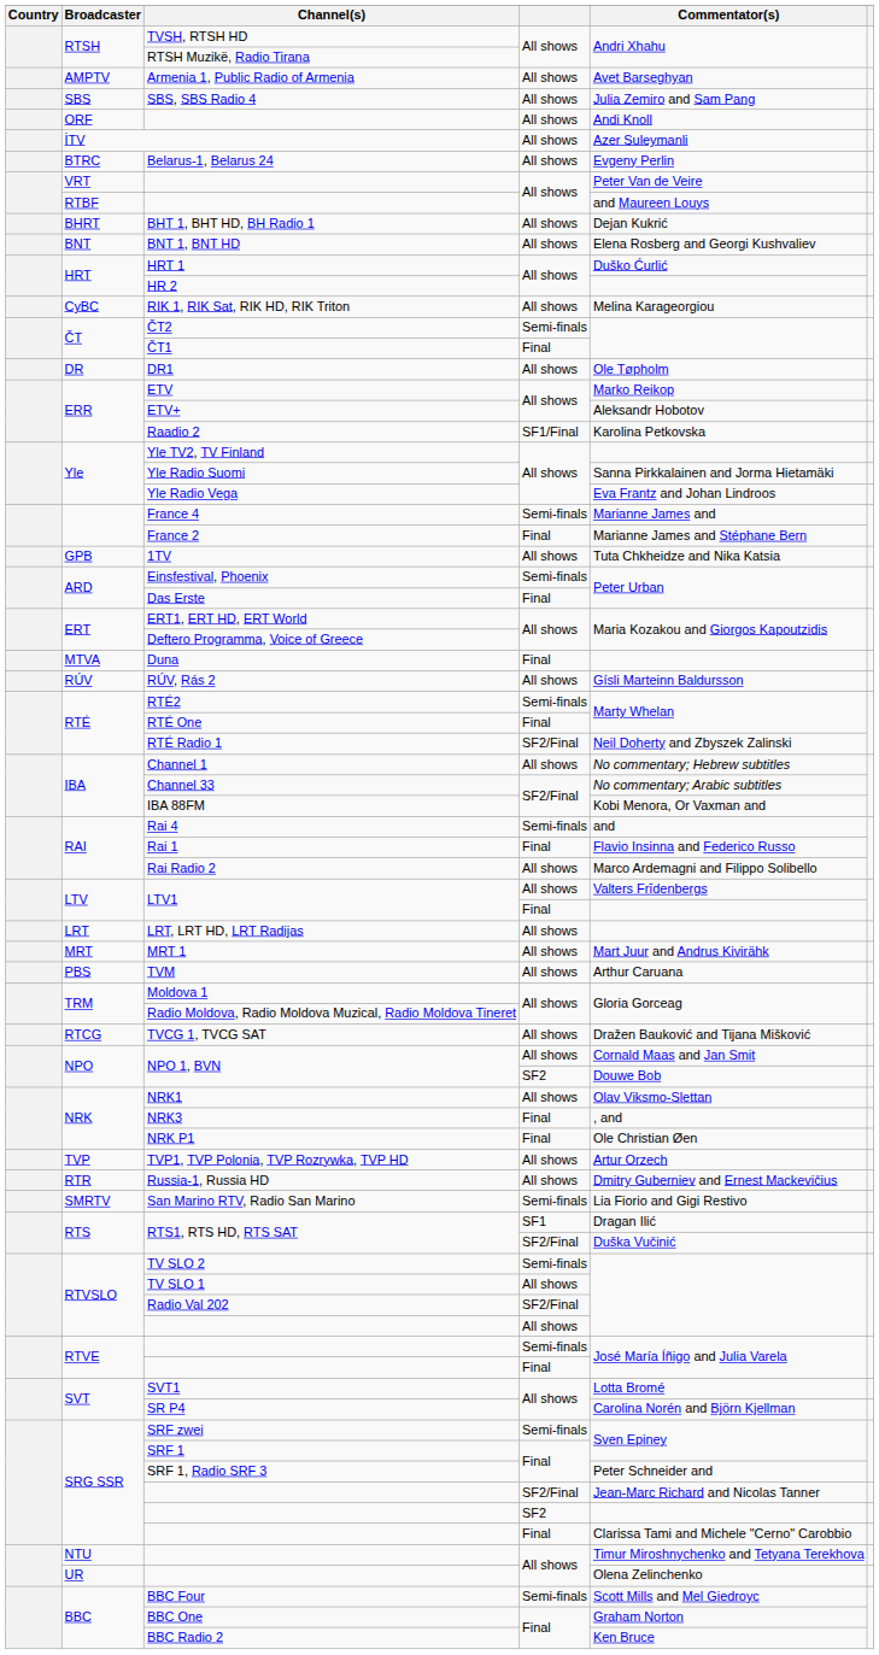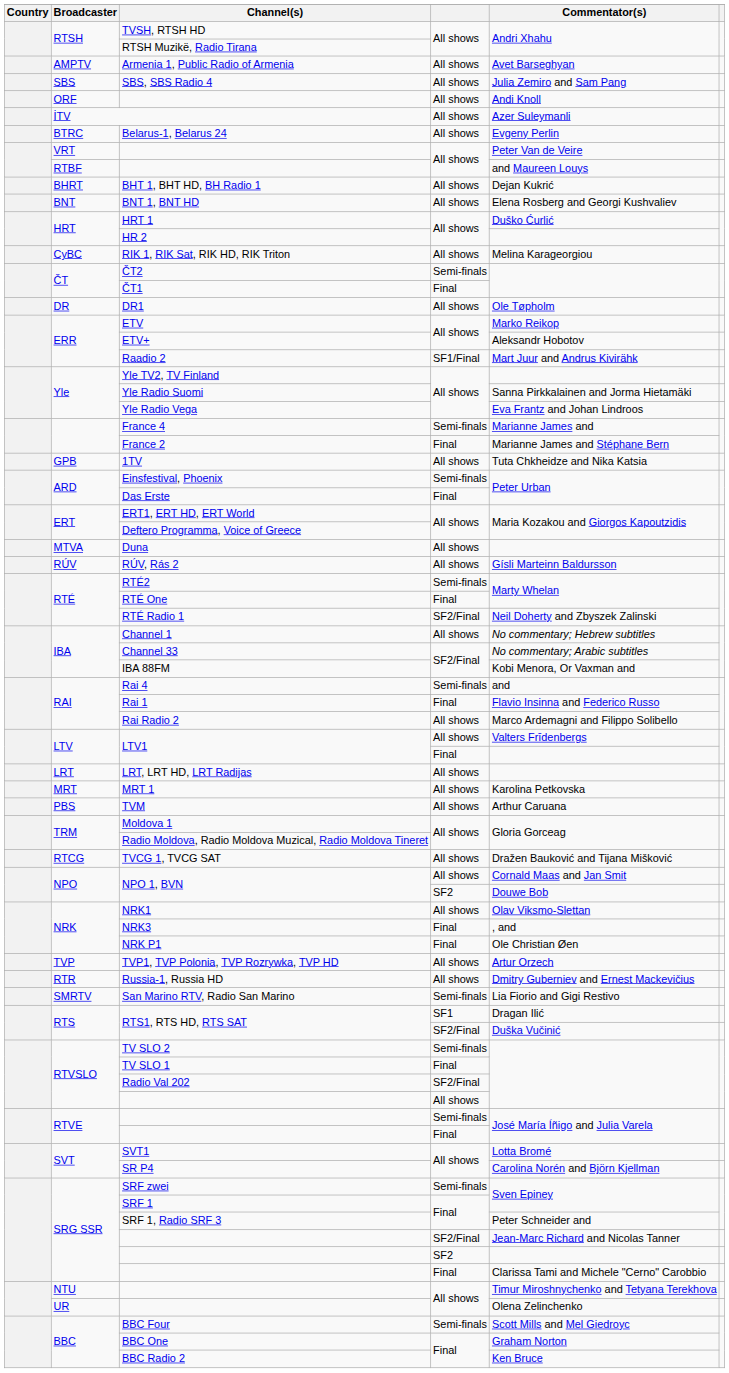 <table class="wikitable plainrowheaders">
 <tr>
 </tr>
 <tr>
 <th scope="col">Country</th>
 <th scope="col">Broadcaster</th>
 <th scope="col">Channel(s)</th>
 <th scope="col"></th>
 <th scope="col">Commentator(s)</th>
 <th scope="col"></th>
 </tr>
 <tr>
 <th scope="row" rowspan="2"></th>
 <td rowspan="2"><a href='#'>RTSH</a></td>
 <td><a href='#'>TVSH</a>, RTSH HD</td>
 <td rowspan="2">All shows</td>
 <td rowspan="2"><a href='#'>Andri Xhahu</a></td>
 <td rowspan="2"></td>
 </tr>
 <tr>
 <td>RTSH Muzikë, <a href='#'>Radio Tirana</a></td>
 </tr>
 <tr>
 <th scope="row"></th>
 <td><a href='#'>AMPTV</a></td>
 <td><a href='#'>Armenia 1</a>, <a href='#'>Public Radio of Armenia</a></td>
 <td>All shows</td>
 <td><a href='#'>Avet Barseghyan</a></td>
 <td></td>
 </tr>
 <tr>
 <th scope="row"></th>
 <td><a href='#'>SBS</a></td>
 <td><a href='#'>SBS</a>, <a href='#'>SBS Radio 4</a></td>
 <td>All shows</td>
 <td><a href='#'>Julia Zemiro</a> and <a href='#'>Sam Pang</a></td>
 <td></td>
 </tr>
 <tr>
 <th scope="row"></th>
 <td><a href='#'>ORF</a></td>
 <td></td>
 <td>All shows</td>
 <td><a href='#'>Andi Knoll</a></td>
 <td></td>
 </tr>
 <tr>
 <th scope="row"></th>
 <td colspan="2"><a href='#'>İTV</a></td>
 <td>All shows</td>
 <td><a href='#'>Azer Suleymanli</a></td>
 <td></td>
 </tr>
 <tr>
 <th scope="row"></th>
 <td><a href='#'>BTRC</a></td>
 <td><a href='#'>Belarus-1</a>, <a href='#'>Belarus 24</a></td>
 <td>All shows</td>
 <td><a href='#'>Evgeny Perlin</a></td>
 <td></td>
 </tr>
 <tr>
 <th scope="row" rowspan="2"></th>
 <td><a href='#'>VRT</a></td>
 <td></td>
 <td rowspan="2">All shows</td>
 <td><a href='#'>Peter Van de Veire</a></td>
 <td></td>
 </tr>
 <tr>
 <td><a href='#'>RTBF</a></td>
 <td></td>
 <td> and <a href='#'>Maureen Louys</a></td>
 <td></td>
 </tr>
 <tr>
 <th scope="row"></th>
 <td><a href='#'>BHRT</a></td>
 <td><a href='#'>BHT 1</a>, BHT HD, <a href='#'>BH Radio 1</a></td>
 <td>All shows</td>
 <td>Dejan Kukrić</td>
 <td></td>
 </tr>
 <tr>
 <th scope="row"></th>
 <td><a href='#'>BNT</a></td>
 <td><a href='#'>BNT 1</a>, <a href='#'>BNT HD</a></td>
 <td>All shows</td>
 <td>Elena Rosberg and Georgi Kushvaliev</td>
 <td></td>
 </tr>
 <tr>
 <th scope="row" rowspan="2"></th>
 <td rowspan="2"><a href='#'>HRT</a></td>
 <td><a href='#'>HRT 1</a></td>
 <td rowspan="2">All shows</td>
 <td><a href='#'>Duško Ćurlić</a></td>
 <td rowspan="2"></td>
 </tr>
 <tr>
 <td><a href='#'>HR 2</a></td>
 <td></td>
 </tr>
 <tr>
 <th scope="row"></th>
 <td><a href='#'>CyBC</a></td>
 <td><a href='#'>RIK 1</a>, <a href='#'>RIK Sat</a>, RIK HD, RIK Triton</td>
 <td>All shows</td>
 <td>Melina Karageorgiou</td>
 <td></td>
 </tr>
 <tr>
 <th scope="row" rowspan="2"></th>
 <td rowspan="2"><a href='#'>ČT</a></td>
 <td><a href='#'>ČT2</a></td>
 <td>Semi-finals</td>
 <td rowspan="2"></td>
 <td rowspan="2"></td>
 </tr>
 <tr>
 <td><a href='#'>ČT1</a></td>
 <td>Final</td>
 </tr>
 <tr>
 <th scope="row"></th>
 <td><a href='#'>DR</a></td>
 <td><a href='#'>DR1</a></td>
 <td>All shows</td>
 <td><a href='#'>Ole Tøpholm</a></td>
 <td></td>
 </tr>
 <tr>
 <th scope="row" rowspan="3"></th>
 <td rowspan="3"><a href='#'>ERR</a></td>
 <td><a href='#'>ETV</a></td>
 <td rowspan="2">All shows</td>
 <td><a href='#'>Marko Reikop</a></td>
 <td></td>
 </tr>
 <tr>
 <td><a href='#'>ETV+</a></td>
 <td>Aleksandr Hobotov</td>
 <td></td>
 </tr>
 <tr>
 <td><a href='#'>Raadio 2</a></td>
 <td>SF1/Final</td>
-<td>Karolina Petkovska</td>
+<td><a href='#'>Mart Juur</a> and <a href='#'>Andrus Kivirähk</a></td>
 <td></td>
 </tr>
 <tr>
 <th scope="row" rowspan="3"></th>
 <td rowspan="3"><a href='#'>Yle</a></td>
 <td><a href='#'>Yle TV2</a>, <a href='#'>TV Finland</a></td>
 <td rowspan="3">All shows</td>
 <td></td>
 <td></td>
 </tr>
 <tr>
 <td><a href='#'>Yle Radio Suomi</a></td>
 <td>Sanna Pirkkalainen and Jorma Hietamäki</td>
 <td></td>
 </tr>
 <tr>
 <td><a href='#'>Yle Radio Vega</a></td>
 <td><a href='#'>Eva Frantz</a> and Johan Lindroos</td>
 <td></td>
 </tr>
 <tr>
 <th scope="row" rowspan="2"></th>
 <td rowspan="2"></td>
 <td><a href='#'>France 4</a></td>
 <td>Semi-finals</td>
 <td><a href='#'>Marianne James</a> and </td>
 <td rowspan="2"></td>
 </tr>
 <tr>
 <td><a href='#'>France 2</a></td>
 <td>Final</td>
 <td>Marianne James and <a href='#'>Stéphane Bern</a></td>
 </tr>
 <tr>
 <th scope="row"></th>
 <td><a href='#'>GPB</a></td>
 <td><a href='#'>1TV</a></td>
 <td>All shows</td>
 <td>Tuta Chkheidze and Nika Katsia</td>
 <td></td>
 </tr>
 <tr>
 <th scope="row" rowspan="2"></th>
 <td rowspan="2"><a href='#'>ARD</a></td>
 <td><a href='#'>Einsfestival</a>, <a href='#'>Phoenix</a></td>
 <td>Semi-finals</td>
 <td rowspan="2"><a href='#'>Peter Urban</a></td>
 <td rowspan="2"></td>
 </tr>
 <tr>
 <td><a href='#'>Das Erste</a></td>
 <td>Final</td>
 </tr>
 <tr>
 <th scope="row" rowspan="2"></th>
 <td rowspan="2"><a href='#'>ERT</a></td>
 <td><a href='#'>ERT1</a>, <a href='#'>ERT HD</a>, <a href='#'>ERT World</a></td>
 <td rowspan="2">All shows</td>
 <td rowspan="2">Maria Kozakou and <a href='#'>Giorgos Kapoutzidis</a></td>
 <td rowspan="2"></td>
 </tr>
 <tr>
 <td><a href='#'>Deftero Programma</a>, <a href='#'>Voice of Greece</a></td>
 </tr>
 <tr>
 <th scope="row"></th>
 <td><a href='#'>MTVA</a></td>
 <td><a href='#'>Duna</a></td>
-<td>Final</td>
+<td>All shows</td>
 <td></td>
 <td></td>
 </tr>
 <tr>
 <th scope="row"></th>
 <td><a href='#'>RÚV</a></td>
 <td><a href='#'>RÚV</a>, <a href='#'>Rás 2</a></td>
 <td>All shows</td>
 <td><a href='#'>Gísli Marteinn Baldursson</a></td>
 <td></td>
 </tr>
 <tr>
 <th scope="row" rowspan="3"></th>
 <td rowspan="3"><a href='#'>RTÉ</a></td>
 <td><a href='#'>RTÉ2</a></td>
 <td>Semi-finals</td>
 <td rowspan="2"><a href='#'>Marty Whelan</a></td>
 <td rowspan="3"></td>
 </tr>
 <tr>
 <td><a href='#'>RTÉ One</a></td>
 <td>Final</td>
 </tr>
 <tr>
 <td><a href='#'>RTÉ Radio 1</a></td>
 <td>SF2/Final</td>
 <td><a href='#'>Neil Doherty</a> and Zbyszek Zalinski</td>
 </tr>
 <tr>
 <th scope="row" rowspan="3"></th>
 <td rowspan="3"><a href='#'>IBA</a></td>
 <td><a href='#'>Channel 1</a></td>
 <td>All shows</td>
 <td><em>No commentary; Hebrew subtitles</em></td>
 <td rowspan="3"></td>
 </tr>
 <tr>
 <td><a href='#'>Channel 33</a></td>
 <td rowspan="2">SF2/Final</td>
 <td><em>No commentary; Arabic subtitles</em></td>
 </tr>
 <tr>
 <td>IBA 88FM</td>
 <td>Kobi Menora, Or Vaxman and </td>
 </tr>
 <tr>
 <th scope="row" rowspan="3"></th>
 <td rowspan="3"><a href='#'>RAI</a></td>
 <td><a href='#'>Rai 4</a></td>
 <td>Semi-finals</td>
 <td> and </td>
 <td rowspan="3"></td>
 </tr>
 <tr>
 <td><a href='#'>Rai 1</a></td>
 <td>Final</td>
 <td><a href='#'>Flavio Insinna</a> and <a href='#'>Federico Russo</a></td>
 </tr>
 <tr>
 <td><a href='#'>Rai Radio 2</a></td>
 <td>All shows</td>
 <td>Marco Ardemagni and Filippo Solibello</td>
 </tr>
 <tr>
 <th scope="row" rowspan="2"></th>
 <td rowspan="2"><a href='#'>LTV</a></td>
 <td rowspan="2"><a href='#'>LTV1</a></td>
 <td>All shows</td>
 <td><a href='#'>Valters Frīdenbergs</a></td>
 <td rowspan="2"></td>
 </tr>
 <tr>
 <td>Final</td>
 <td></td>
 </tr>
 <tr>
 <th scope="row"></th>
 <td><a href='#'>LRT</a></td>
 <td><a href='#'>LRT</a>, LRT HD, <a href='#'>LRT Radijas</a></td>
 <td>All shows</td>
 <td></td>
 <td></td>
 </tr>
 <tr>
 <th scope="row"></th>
 <td><a href='#'>MRT</a></td>
 <td><a href='#'>MRT 1</a></td>
 <td>All shows</td>
-<td><a href='#'>Mart Juur</a> and <a href='#'>Andrus Kivirähk</a></td>
+<td>Karolina Petkovska</td>
 <td></td>
 </tr>
 <tr>
 <th scope="row"></th>
 <td><a href='#'>PBS</a></td>
 <td><a href='#'>TVM</a></td>
 <td>All shows</td>
 <td>Arthur Caruana</td>
 <td></td>
 </tr>
 <tr>
 <th scope="row" rowspan="2"></th>
 <td rowspan="2"><a href='#'>TRM</a></td>
 <td><a href='#'>Moldova 1</a></td>
 <td rowspan="2">All shows</td>
 <td rowspan="2">Gloria Gorceag</td>
 <td rowspan="2"></td>
 </tr>
 <tr>
 <td><a href='#'>Radio Moldova</a>, Radio Moldova Muzical, <a href='#'>Radio Moldova Tineret</a></td>
 </tr>
 <tr>
 <th scope="row"></th>
 <td><a href='#'>RTCG</a></td>
 <td><a href='#'>TVCG 1</a>, TVCG SAT</td>
 <td>All shows</td>
 <td>Dražen Bauković and Tijana Mišković</td>
 <td></td>
 </tr>
 <tr>
 <th scope="row" rowspan="2"></th>
 <td rowspan="2"><a href='#'>NPO</a></td>
 <td rowspan="2"><a href='#'>NPO 1</a>, <a href='#'>BVN</a></td>
 <td>All shows</td>
 <td><a href='#'>Cornald Maas</a> and <a href='#'>Jan Smit</a></td>
 <td></td>
 </tr>
 <tr>
 <td>SF2</td>
 <td><a href='#'>Douwe Bob</a></td>
 <td></td>
 </tr>
 <tr>
 <th scope="row" rowspan="3"></th>
 <td rowspan="3"><a href='#'>NRK</a></td>
 <td><a href='#'>NRK1</a></td>
 <td>All shows</td>
 <td><a href='#'>Olav Viksmo-Slettan</a></td>
 <td></td>
 </tr>
 <tr>
 <td><a href='#'>NRK3</a></td>
 <td>Final</td>
 <td>,  and </td>
 <td></td>
 </tr>
 <tr>
 <td><a href='#'>NRK P1</a></td>
 <td>Final</td>
 <td>Ole Christian Øen</td>
 <td></td>
 </tr>
 <tr>
 <th scope="row"></th>
 <td><a href='#'>TVP</a></td>
 <td><a href='#'>TVP1</a>, <a href='#'>TVP Polonia</a>, <a href='#'>TVP Rozrywka</a>, <a href='#'>TVP HD</a></td>
 <td>All shows</td>
 <td><a href='#'>Artur Orzech</a></td>
 <td></td>
 </tr>
 <tr>
 <th scope="row"></th>
 <td><a href='#'>RTR</a></td>
 <td><a href='#'>Russia-1</a>, Russia HD</td>
 <td>All shows</td>
 <td><a href='#'>Dmitry Guberniev</a> and <a href='#'>Ernest Mackevičius</a></td>
 <td></td>
 </tr>
 <tr>
 <th scope="row"></th>
 <td><a href='#'>SMRTV</a></td>
 <td><a href='#'>San Marino RTV</a>, Radio San Marino</td>
 <td>Semi-finals</td>
 <td>Lia Fiorio and Gigi Restivo</td>
 <td></td>
 </tr>
 <tr>
 <th scope="row" rowspan="2"></th>
 <td rowspan="2"><a href='#'>RTS</a></td>
 <td rowspan="2"><a href='#'>RTS1</a>, RTS HD, <a href='#'>RTS SAT</a></td>
 <td>SF1</td>
 <td>Dragan Ilić</td>
 <td></td>
 </tr>
 <tr>
 <td>SF2/Final</td>
 <td><a href='#'>Duška Vučinić</a></td>
 <td></td>
 </tr>
 <tr>
 <th scope="row" rowspan="4"></th>
 <td rowspan="4"><a href='#'>RTVSLO</a></td>
 <td><a href='#'>TV SLO 2</a></td>
 <td>Semi-finals</td>
 <td rowspan="4"></td>
 <td rowspan="4"></td>
 </tr>
 <tr>
 <td><a href='#'>TV SLO 1</a></td>
-<td>All shows</td>
+<td>Final</td>
 </tr>
 <tr>
 <td><a href='#'>Radio Val 202</a></td>
 <td>SF2/Final</td>
 </tr>
 <tr>
 <td></td>
 <td>All shows</td>
 </tr>
 <tr>
 <th scope="row" rowspan="2"></th>
 <td rowspan="2"><a href='#'>RTVE</a></td>
 <td></td>
 <td>Semi-finals</td>
 <td rowspan="2"><a href='#'>José María Íñigo</a> and <a href='#'>Julia Varela</a></td>
 <td rowspan="2"></td>
 </tr>
 <tr>
 <td></td>
 <td>Final</td>
 </tr>
 <tr>
 <th scope="row" rowspan="2"></th>
 <td rowspan="2"><a href='#'>SVT</a></td>
 <td><a href='#'>SVT1</a></td>
 <td rowspan="2">All shows</td>
 <td><a href='#'>Lotta Bromé</a></td>
 <td></td>
 </tr>
 <tr>
 <td><a href='#'>SR P4</a></td>
 <td><a href='#'>Carolina Norén</a> and <a href='#'>Björn Kjellman</a></td>
 <td></td>
 </tr>
 <tr>
 <th scope="row" rowspan="6"></th>
 <td rowspan="6"><a href='#'>SRG SSR</a></td>
 <td><a href='#'>SRF zwei</a></td>
 <td>Semi-finals</td>
 <td rowspan="2"><a href='#'>Sven Epiney</a></td>
 <td rowspan="3"></td>
 </tr>
 <tr>
 <td><a href='#'>SRF 1</a></td>
 <td rowspan="2">Final</td>
 </tr>
 <tr>
 <td>SRF 1, <a href='#'>Radio SRF 3</a></td>
 <td>Peter Schneider and </td>
 </tr>
 <tr>
 <td></td>
 <td>SF2/Final</td>
 <td><a href='#'>Jean-Marc Richard</a> and Nicolas Tanner</td>
 <td></td>
 </tr>
 <tr>
 <td></td>
 <td>SF2</td>
 <td></td>
 <td></td>
 </tr>
 <tr>
 <td></td>
 <td>Final</td>
 <td>Clarissa Tami and Michele "Cerno" Carobbio</td>
 <td></td>
 </tr>
 <tr>
 <th scope="row" rowspan="2"></th>
 <td><a href='#'>NTU</a></td>
 <td></td>
 <td rowspan="2">All shows</td>
 <td><a href='#'>Timur Miroshnychenko</a> and <a href='#'>Tetyana Terekhova</a></td>
 <td></td>
 </tr>
 <tr>
 <td><a href='#'>UR</a></td>
 <td></td>
 <td>Olena Zelinchenko</td>
 <td></td>
 </tr>
 <tr>
 <th scope="row" rowspan="3"></th>
 <td rowspan="3"><a href='#'>BBC</a></td>
 <td><a href='#'>BBC Four</a></td>
 <td>Semi-finals</td>
 <td><a href='#'>Scott Mills</a> and <a href='#'>Mel Giedroyc</a></td>
 <td rowspan="3"></td>
 </tr>
 <tr>
 <td><a href='#'>BBC One</a></td>
 <td rowspan="2">Final</td>
 <td><a href='#'>Graham Norton</a></td>
 </tr>
 <tr>
 <td><a href='#'>BBC Radio 2</a></td>
 <td><a href='#'>Ken Bruce</a></td>
 </tr>
 </table>
